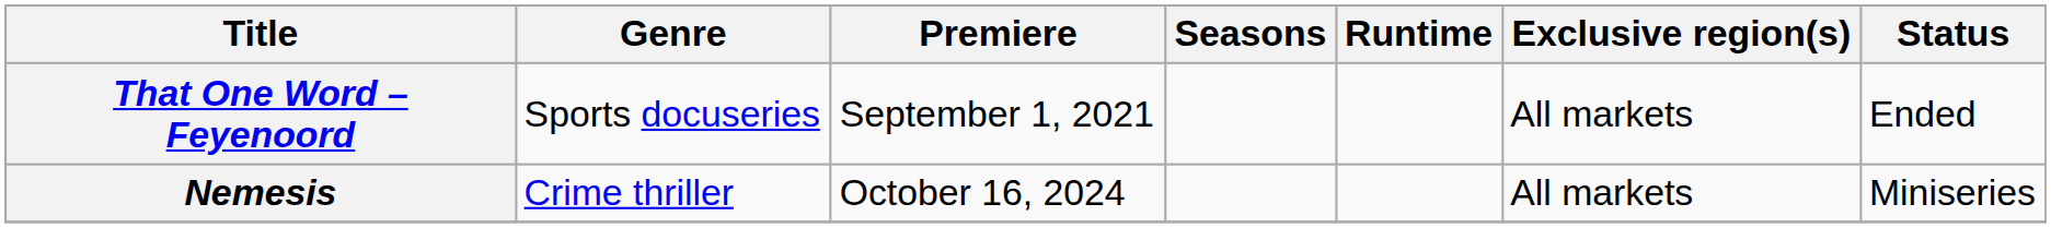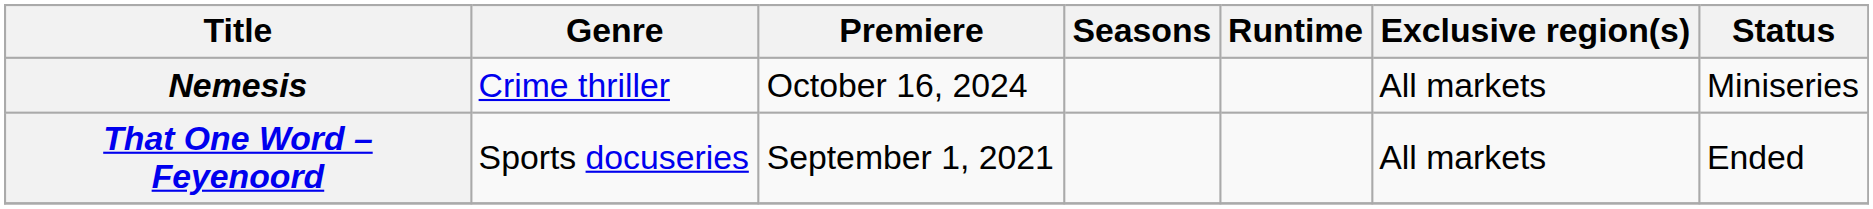 <table class="wikitable plainrowheaders sortable" style="width:100%;">
 <tr>
 <th scope="col" style="width:25%;">Title</th>
 <th>Genre</th>
 <th>Premiere</th>
 <th>Seasons</th>
 <th>Runtime</th>
 <th>Exclusive region(s)</th>
 <th>Status</th>
 </tr>
 <tr>
+<th scope="row"><em>Nemesis</em></th>
+<td><a href='#'>Crime thriller</a></td>
+<td>October 16, 2024</td>
+<td></td>
+<td></td>
+<td>All markets</td>
+<td>Miniseries</td>
+</tr>
+<tr>
 <th scope="row"><em><a href='#'>That One Word – Feyenoord</a></em></th>
 <td>Sports <a href='#'>docuseries</a></td>
 <td>September 1, 2021</td>
 <td></td>
 <td></td>
 <td>All markets</td>
 <td>Ended</td>
 </tr>
 <tr>
-<th scope="row"><em>Nemesis</em></th>
-<td><a href='#'>Crime thriller</a></td>
-<td>October 16, 2024</td>
-<td></td>
-<td></td>
-<td>All markets</td>
-<td>Miniseries</td>
-</tr>
-<tr>
 </tr>
 </table>
